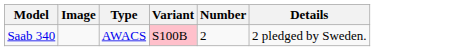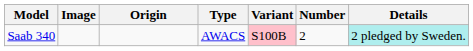 <table class="wikitable sortable">
 <tr>
 <th>Model</th>
 <th>Image</th>
+<th style="width:115px;">Origin</th>
 <th>Type</th>
 <th>Variant</th>
 <th>Number</th>
 <th>Details</th>
 </tr>
 <tr>
 <td><a href='#'>Saab 340</a></td>
 <td></td>
+<td></td>
 <td><a href='#'>AWACS</a></td>
 <td style="background: pink;">S100B</td>
 <td>2</td>
-<td>2 pledged by Sweden.</td>
+<td style="background: paleturquoise;">2 pledged by Sweden.</td>
 </tr>
 </table>
